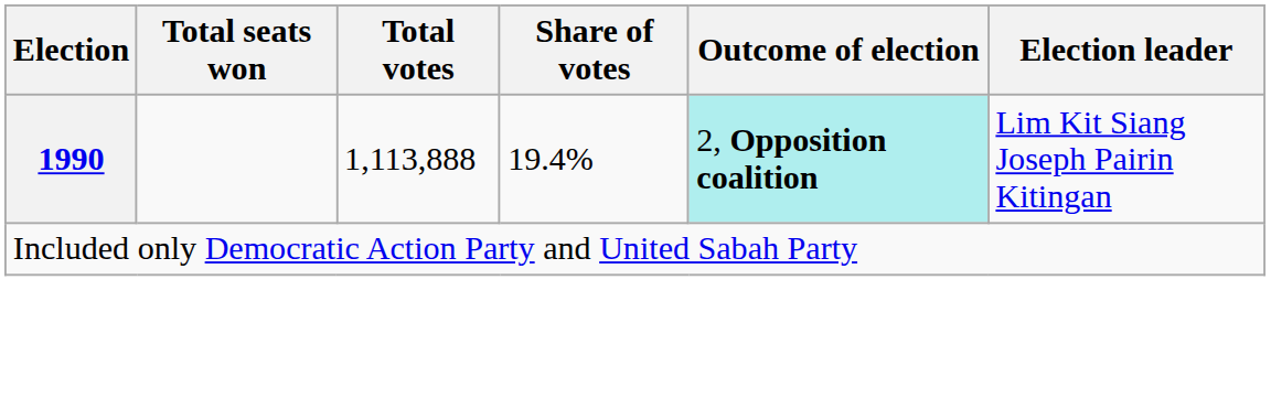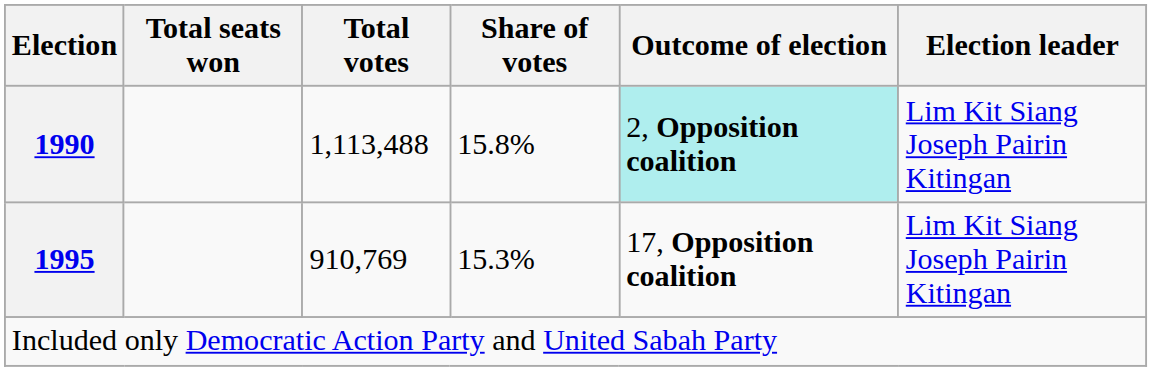 <table class="wikitable">
 <tr>
 <th>Election</th>
 <th>Total seats won</th>
 <th>Total votes</th>
 <th>Share of votes</th>
 <th>Outcome of election</th>
 <th>Election leader</th>
 </tr>
 <tr>
 <th><a href='#'>1990</a></th>
 <td></td>
-<td>1,113,888</td>
-<td>19.4%</td>
+<td>1,113,488</td>
+<td>15.8%</td>
 <td style="background: paleturquoise;"> 2, <strong>Opposition coalition</strong></td>
+<td><a href='#'>Lim Kit Siang</a><br><a href='#'>Joseph Pairin Kitingan</a></td>
+</tr>
+<tr>
+<th><a href='#'>1995</a></th>
+<td></td>
+<td>910,769</td>
+<td>15.3%</td>
+<td> 17, <strong>Opposition coalition</strong></td>
 <td><a href='#'>Lim Kit Siang</a><br><a href='#'>Joseph Pairin Kitingan</a></td>
 </tr>
 <tr>
 <td colspan=6>Included only <a href='#'>Democratic Action Party</a> and <a href='#'>United Sabah Party</a></td>
 </tr>
 </table>
